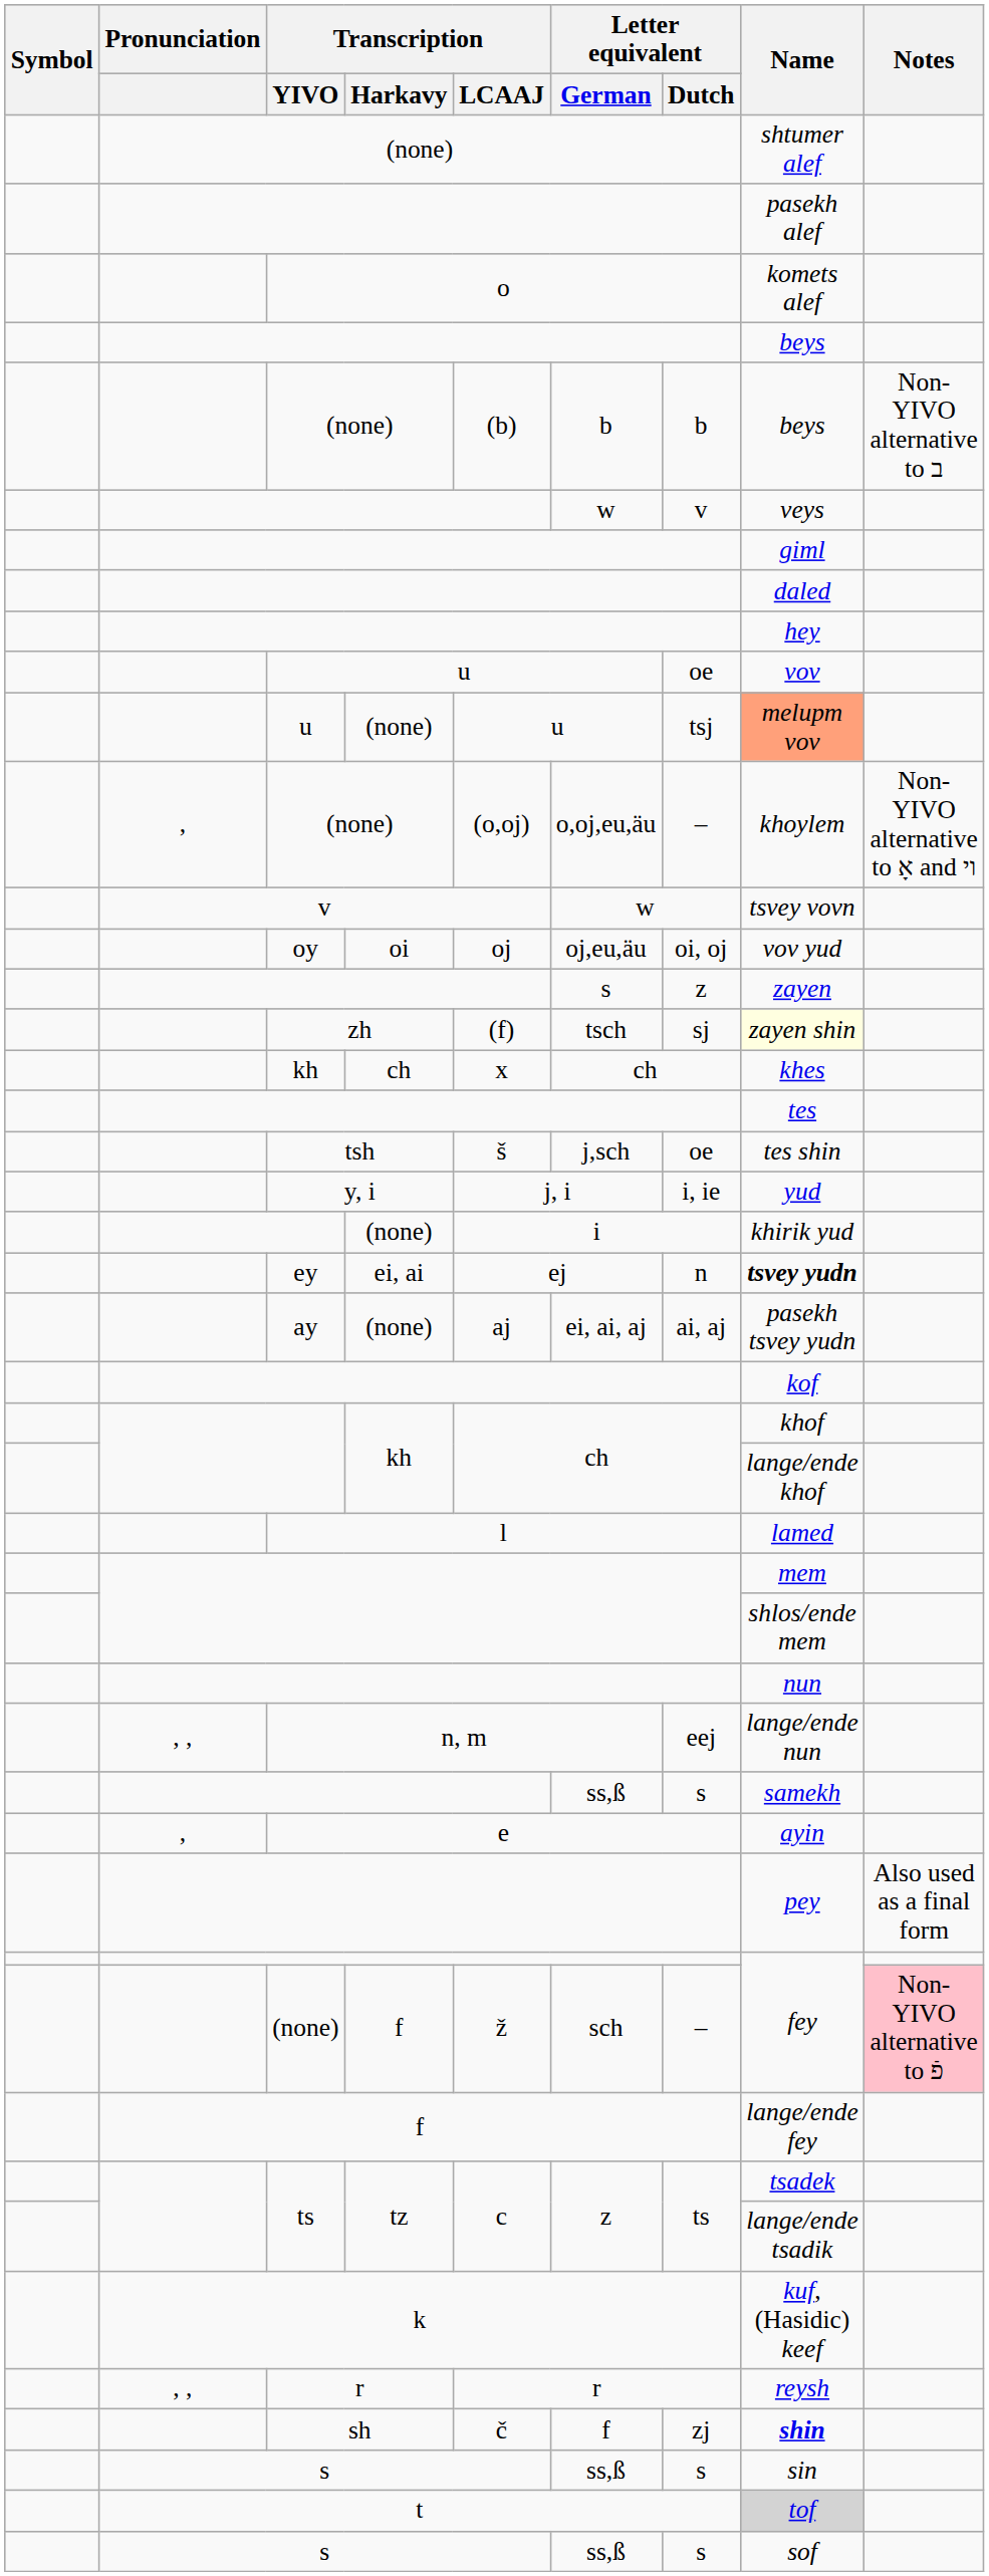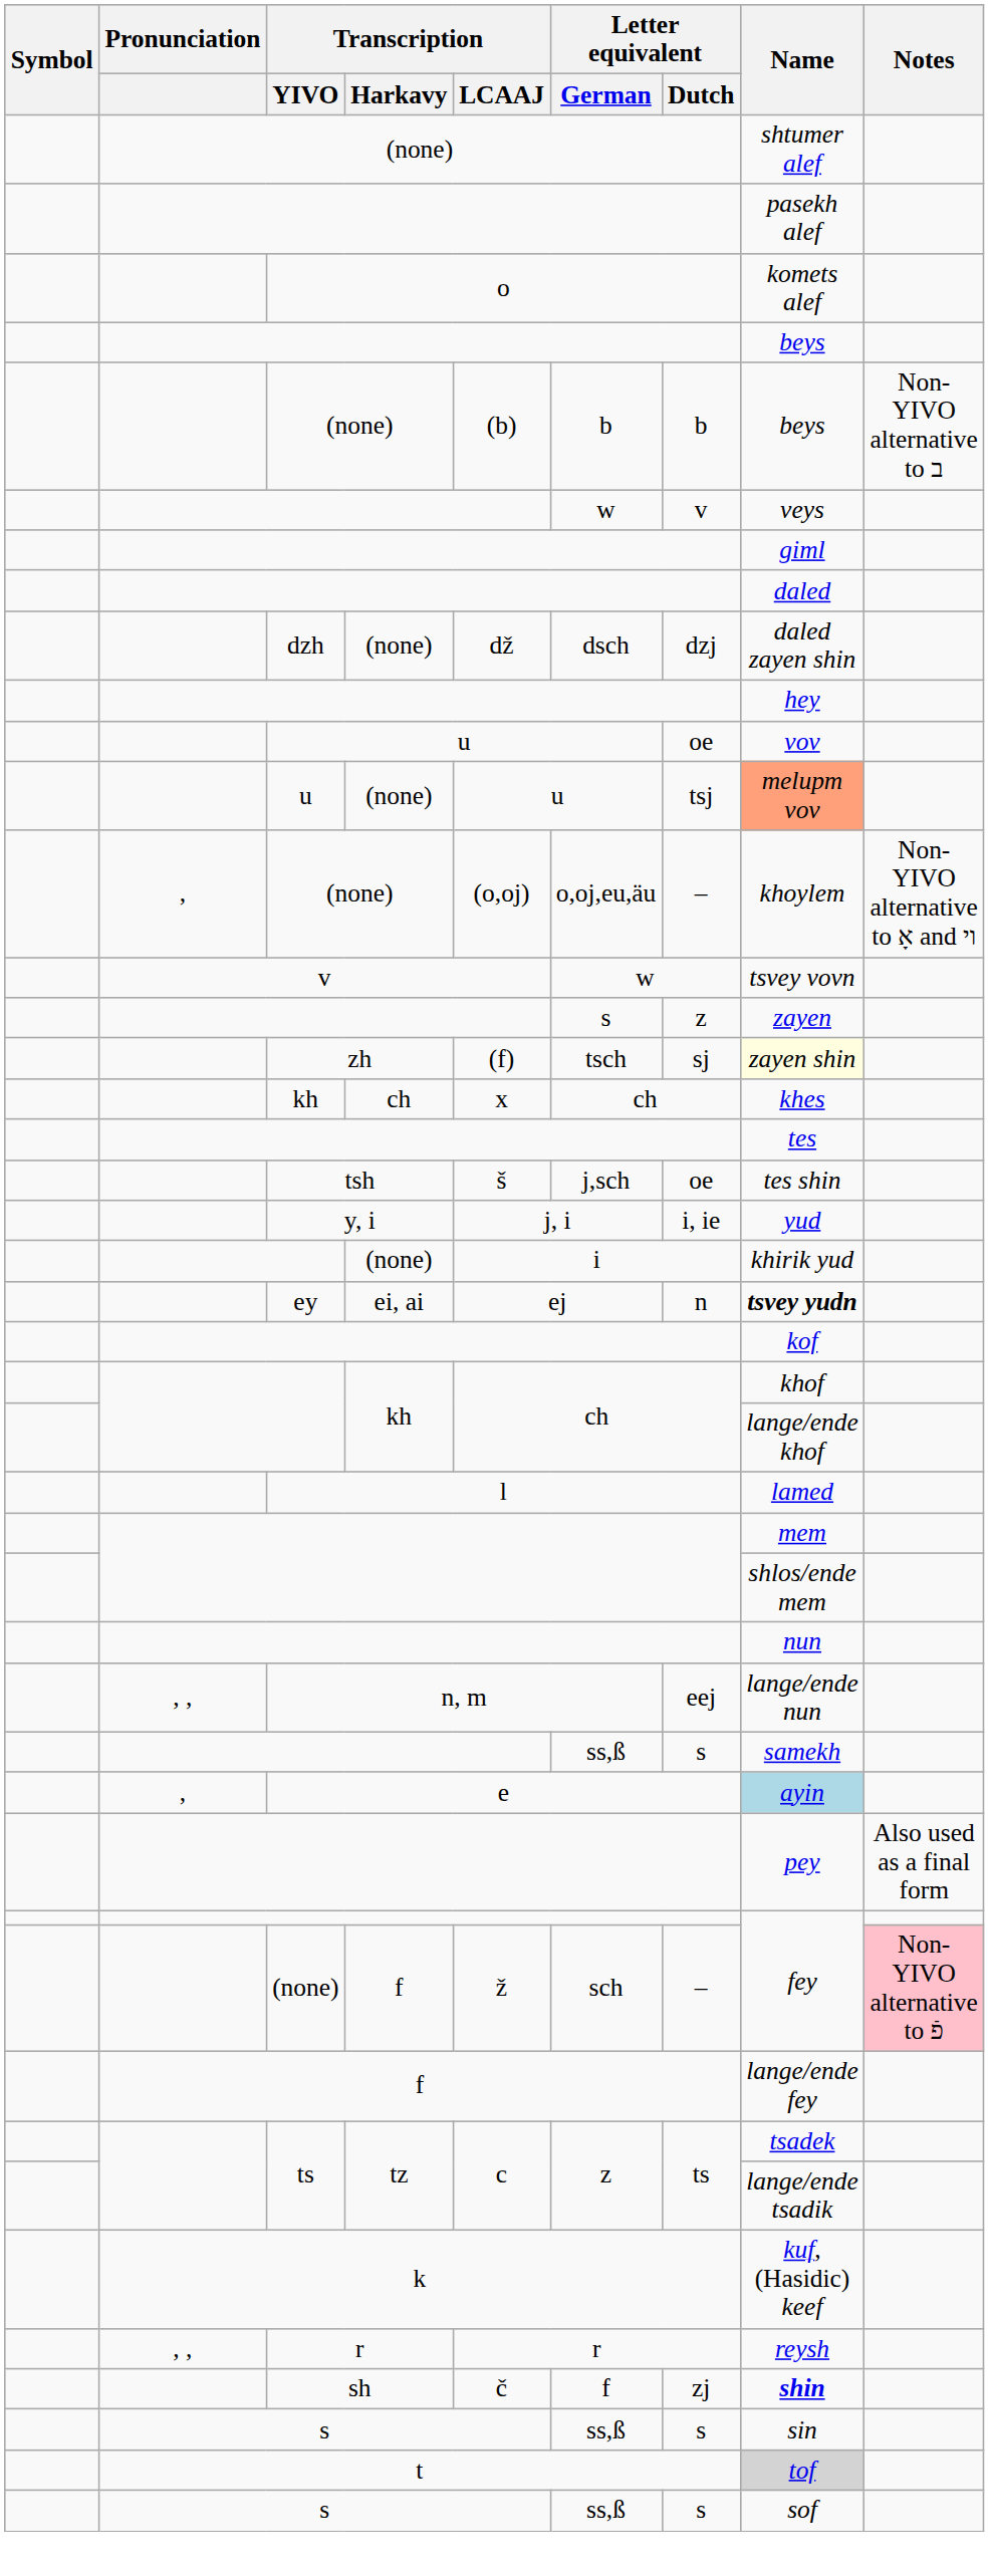 <table class="wikitable sortable" rules=all align="center" style="text-align: center; border: 1px solid darkgray;" cellpadding=3>
 <tr>
 <th rowspan="2">Symbol</th>
 <th>Pronunciation</th>
 <th colspan="3">Transcription</th>
 <th colspan="2">Letter equivalent</th>
 <th rowspan="2">Name</th>
 <th rowspan="2">Notes</th>
 </tr>
 <tr>
 <th></th>
 <th>YIVO</th>
 <th>Harkavy</th>
 <th>LCAAJ</th>
 <th><a href='#'>German</a></th>
 <th>Dutch</th>
 </tr>
 <tr>
 <td style="font-size: larger"><span></span></td>
 <td colspan="6">(none)</td>
 <td><em>shtumer <a href='#'>alef</a></em></td>
 <td></td>
 </tr>
 <tr>
 <td style="font-size: larger"><span></span></td>
 <td colspan="6"></td>
 <td><em>pasekh alef</em></td>
 <td></td>
 </tr>
 <tr>
 <td style="font-size: larger"><span></span></td>
 <td></td>
 <td colspan=5>o</td>
 <td><em>komets alef</em></td>
 <td></td>
 </tr>
 <tr>
 <td style="font-size: larger"><span></span></td>
 <td colspan="6"></td>
 <td><em><a href='#'>beys</a></em></td>
 <td></td>
 </tr>
 <tr>
 <td style="font-size: larger"><span></span></td>
 <td></td>
 <td colspan=2>(none)</td>
 <td>(b)</td>
 <td>b</td>
 <td>b</td>
 <td><em>beys</em></td>
 <td>Non-YIVO alternative to ב</td>
 </tr>
 <tr>
 <td style="font-size: larger"><span></span></td>
 <td colspan=4></td>
 <td>w</td>
 <td>v</td>
 <td><em>veys</em></td>
 <td></td>
 </tr>
 <tr>
 <td style="font-size: larger"><span></span></td>
 <td colspan="6"></td>
 <td><em><a href='#'>giml</a></em></td>
 <td></td>
 </tr>
 <tr>
 <td style="font-size: larger"><span></span></td>
 <td colspan="6"></td>
 <td><em><a href='#'>daled</a></em></td>
 <td></td>
 </tr>
 <tr>
 <td style="font-size: larger"><span></span></td>
+<td></td>
+<td>dzh</td>
+<td>(none)</td>
+<td>dž</td>
+<td>dsch</td>
+<td>dzj</td>
+<td><em>daled zayen shin</em></td>
+<td></td>
+</tr>
+<tr>
+<td style="font-size: larger"><span></span></td>
 <td colspan="6"></td>
 <td><em><a href='#'>hey</a></em></td>
 <td></td>
 </tr>
 <tr>
 <td style="font-size: larger"><span></span></td>
 <td></td>
 <td colspan=4>u</td>
 <td>oe</td>
 <td><em><a href='#'>vov</a></em></td>
 <td></td>
 </tr>
 <tr>
 <td style="font-size: larger"><span></span></td>
 <td></td>
 <td>u</td>
 <td>(none)</td>
 <td colspan=2>u</td>
 <td>tsj</td>
 <td style="background: lightsalmon;"><em>melupm vov</em></td>
 <td></td>
 </tr>
 <tr>
 <td style="font-size: larger"><span></span></td>
 <td>, </td>
 <td colspan=2>(none)</td>
 <td>(o,oj)</td>
 <td>o,oj,eu,äu</td>
 <td>–</td>
 <td><em>khoylem</em></td>
 <td>Non-YIVO alternative to אָ and וי</td>
 </tr>
 <tr>
 <td style="font-size: larger"><span></span></td>
 <td colspan=4>v</td>
 <td colspan="2">w</td>
 <td><em>tsvey vovn</em></td>
-<td></td>
-</tr>
-<tr>
-<td style="font-size: larger"><span></span></td>
-<td></td>
-<td>oy</td>
-<td>oi</td>
-<td>oj</td>
-<td>oj,eu,äu</td>
-<td>oi, oj</td>
-<td><em>vov yud</em></td>
 <td></td>
 </tr>
 <tr>
 <td style="font-size: larger"><span></span></td>
 <td colspan=4></td>
 <td>s</td>
 <td>z</td>
 <td><em><a href='#'>zayen</a></em></td>
 <td></td>
 </tr>
 <tr>
 <td style="font-size: larger"><span></span></td>
 <td></td>
 <td colspan=2>zh</td>
 <td>(f)</td>
 <td>tsch</td>
 <td>sj</td>
 <td style="background: lightyellow;"><em>zayen shin</em></td>
 <td></td>
 </tr>
 <tr>
 <td style="font-size: larger"><span></span></td>
 <td></td>
 <td>kh</td>
 <td>ch</td>
 <td>x</td>
 <td colspan="2">ch</td>
 <td><em><a href='#'>khes</a></em></td>
 <td></td>
 </tr>
 <tr>
 <td style="font-size: larger"><span></span></td>
 <td colspan="6"></td>
 <td><em><a href='#'>tes</a></em></td>
 <td></td>
 </tr>
 <tr>
 <td style="font-size: larger"><span></span></td>
 <td></td>
 <td colspan=2>tsh</td>
 <td>š</td>
 <td>j,sch</td>
 <td>oe</td>
 <td><em>tes shin</em></td>
 <td></td>
 </tr>
 <tr>
 <td style="font-size: larger"><span></span></td>
 <td></td>
 <td colspan=2>y, i</td>
 <td colspan=2>j, i</td>
 <td>i, ie</td>
 <td><em><a href='#'>yud</a></em></td>
 <td></td>
 </tr>
 <tr>
 <td style="font-size: larger"><span></span></td>
 <td colspan=2></td>
 <td>(none)</td>
 <td colspan=3>i</td>
 <td><em>khirik yud</em></td>
 <td></td>
 </tr>
 <tr>
 <td style="font-size: larger"><span></span></td>
 <td></td>
 <td>ey</td>
 <td>ei, ai</td>
 <td colspan=2>ej</td>
 <td>n</td>
 <td><strong><em>tsvey yudn</em></strong></td>
 <td></td>
 </tr>
 <tr>
 <td style="font-size: larger"><span></span></td>
-<td></td>
-<td>ay</td>
-<td>(none)</td>
-<td>aj</td>
-<td>ei, ai, aj</td>
-<td>ai, aj</td>
-<td><em>pasekh tsvey yudn</em></td>
-<td></td>
-</tr>
-<tr>
-<td style="font-size: larger"><span></span></td>
 <td colspan="6"></td>
 <td><em><a href='#'>kof</a></em></td>
 <td></td>
 </tr>
 <tr>
 <td style="font-size: larger"><span></span></td>
 <td colspan=2 rowspan=2></td>
 <td rowspan=2>kh</td>
 <td colspan="3" rowspan="2">ch</td>
 <td><em>khof</em></td>
 <td></td>
 </tr>
 <tr>
 <td style="font-size: larger"><span></span></td>
 <td><em>lange/ende khof</em></td>
 <td></td>
 </tr>
 <tr>
 <td style="font-size: larger"><span></span></td>
 <td></td>
 <td colspan=5>l</td>
 <td><em><a href='#'>lamed</a></em></td>
 <td></td>
 </tr>
 <tr>
 <td style="font-size: larger"><span></span></td>
 <td colspan="6" rowspan="2"></td>
 <td><em><a href='#'>mem</a></em></td>
 <td></td>
 </tr>
 <tr>
 <td style="font-size: larger"><span></span></td>
 <td><em>shlos/ende mem</em></td>
 <td></td>
 </tr>
 <tr>
 <td style="font-size: larger"><span></span></td>
 <td colspan="6"></td>
 <td><em><a href='#'>nun</a></em></td>
 <td></td>
 </tr>
 <tr>
 <td style="font-size: larger"><span></span></td>
 <td>, , </td>
 <td colspan=4>n, m</td>
 <td>eej</td>
 <td><em>lange/ende nun</em></td>
 <td></td>
 </tr>
 <tr>
 <td style="font-size: larger"><span></span></td>
 <td colspan=4></td>
 <td>ss,ß</td>
 <td>s</td>
 <td><em><a href='#'>samekh</a></em></td>
 <td></td>
 </tr>
 <tr>
 <td style="font-size: larger"><span></span></td>
 <td>, </td>
 <td colspan=5>e</td>
-<td><em><a href='#'>ayin</a></em></td>
+<td style="background: lightblue;"><em><a href='#'>ayin</a></em></td>
 <td></td>
 </tr>
 <tr>
 <td style="font-size: larger"><span></span></td>
 <td colspan="6"></td>
 <td><em><a href='#'>pey</a></em></td>
 <td>Also used as a final form</td>
 </tr>
 <tr>
 <td style="font-size: larger"><span></span></td>
 <td colspan="6"></td>
 <td rowspan=2><em>fey</em></td>
 <td></td>
 </tr>
 <tr>
 <td style="font-size: larger"><span></span></td>
 <td></td>
 <td>(none)</td>
 <td>f</td>
 <td>ž</td>
 <td>sch</td>
 <td>–</td>
 <td style="background: pink;">Non-YIVO alternative to פֿ</td>
 </tr>
 <tr>
 <td style="font-size: larger"><span></span></td>
 <td colspan="6">f</td>
 <td><em>lange/ende fey</em></td>
 <td></td>
 </tr>
 <tr>
 <td style="font-size: larger"><span></span></td>
 <td rowspan=2></td>
 <td rowspan=2>ts</td>
 <td rowspan=2>tz</td>
 <td rowspan=2>c</td>
 <td rowspan=2>z</td>
 <td rowspan="2">ts</td>
 <td><em><a href='#'>tsadek</a></em></td>
 <td></td>
 </tr>
 <tr>
 <td style="font-size: larger"><span></span></td>
 <td><em>lange/ende tsadik</em></td>
 <td></td>
 </tr>
 <tr>
 <td style="font-size: larger"><span></span></td>
 <td colspan="6">k</td>
 <td><em><a href='#'>kuf</a></em>, (Hasidic) <em>keef</em></td>
 <td></td>
 </tr>
 <tr>
 <td style="font-size: larger"><span></span></td>
 <td>, , </td>
 <td colspan=2>r</td>
 <td colspan="3">r</td>
 <td><em><a href='#'>reysh</a></em></td>
 <td></td>
 </tr>
 <tr>
 <td style="font-size: larger"><span></span></td>
 <td></td>
 <td colspan=2>sh</td>
 <td>č</td>
 <td>f</td>
 <td>zj</td>
 <td><strong><em><a href='#'>shin</a></em></strong></td>
 <td></td>
 </tr>
 <tr>
 <td style="font-size: larger"><span></span></td>
 <td colspan=4>s</td>
 <td>ss,ß</td>
 <td>s</td>
 <td><em>sin</em></td>
 <td></td>
 </tr>
 <tr>
 <td style="font-size: larger"><span></span></td>
 <td colspan="6">t</td>
 <td style="background: lightgrey;"><em><a href='#'>tof</a></em></td>
 <td></td>
 </tr>
 <tr>
 <td style="font-size: larger"><span></span></td>
 <td colspan=4>s</td>
 <td>ss,ß</td>
 <td>s</td>
 <td><em>sof</em></td>
 <td></td>
 </tr>
 </table>
